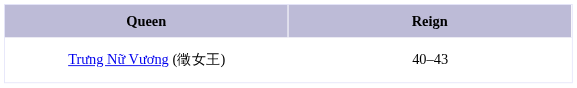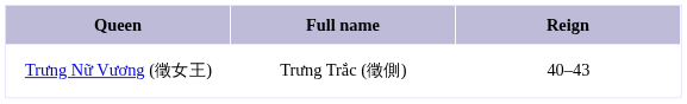 <table width=50% cellpadding=0 cellspacing=0 style="text-align: center; border: 1px solid #E6E6FA;">
 <tr bgcolor="#BDBBD7" style="height:36px;">
 <th width="30%" style="border-right: 1px solid #FFFFFF;">Queen</th>
+<th width="30%" style="border-right: 1px solid #FFFFFF;">Full name</th>
 <th width="30%" style="border-right: 1px solid #FFFFFF;">Reign</th>
 </tr>
 <tr style="height:50px;">
 <td><a href='#'>Trưng Nữ Vương</a> (徵女王)</td>
+<td>Trưng Trắc (徵側)</td>
 <td>40–43</td>
 </tr>
 </table>
